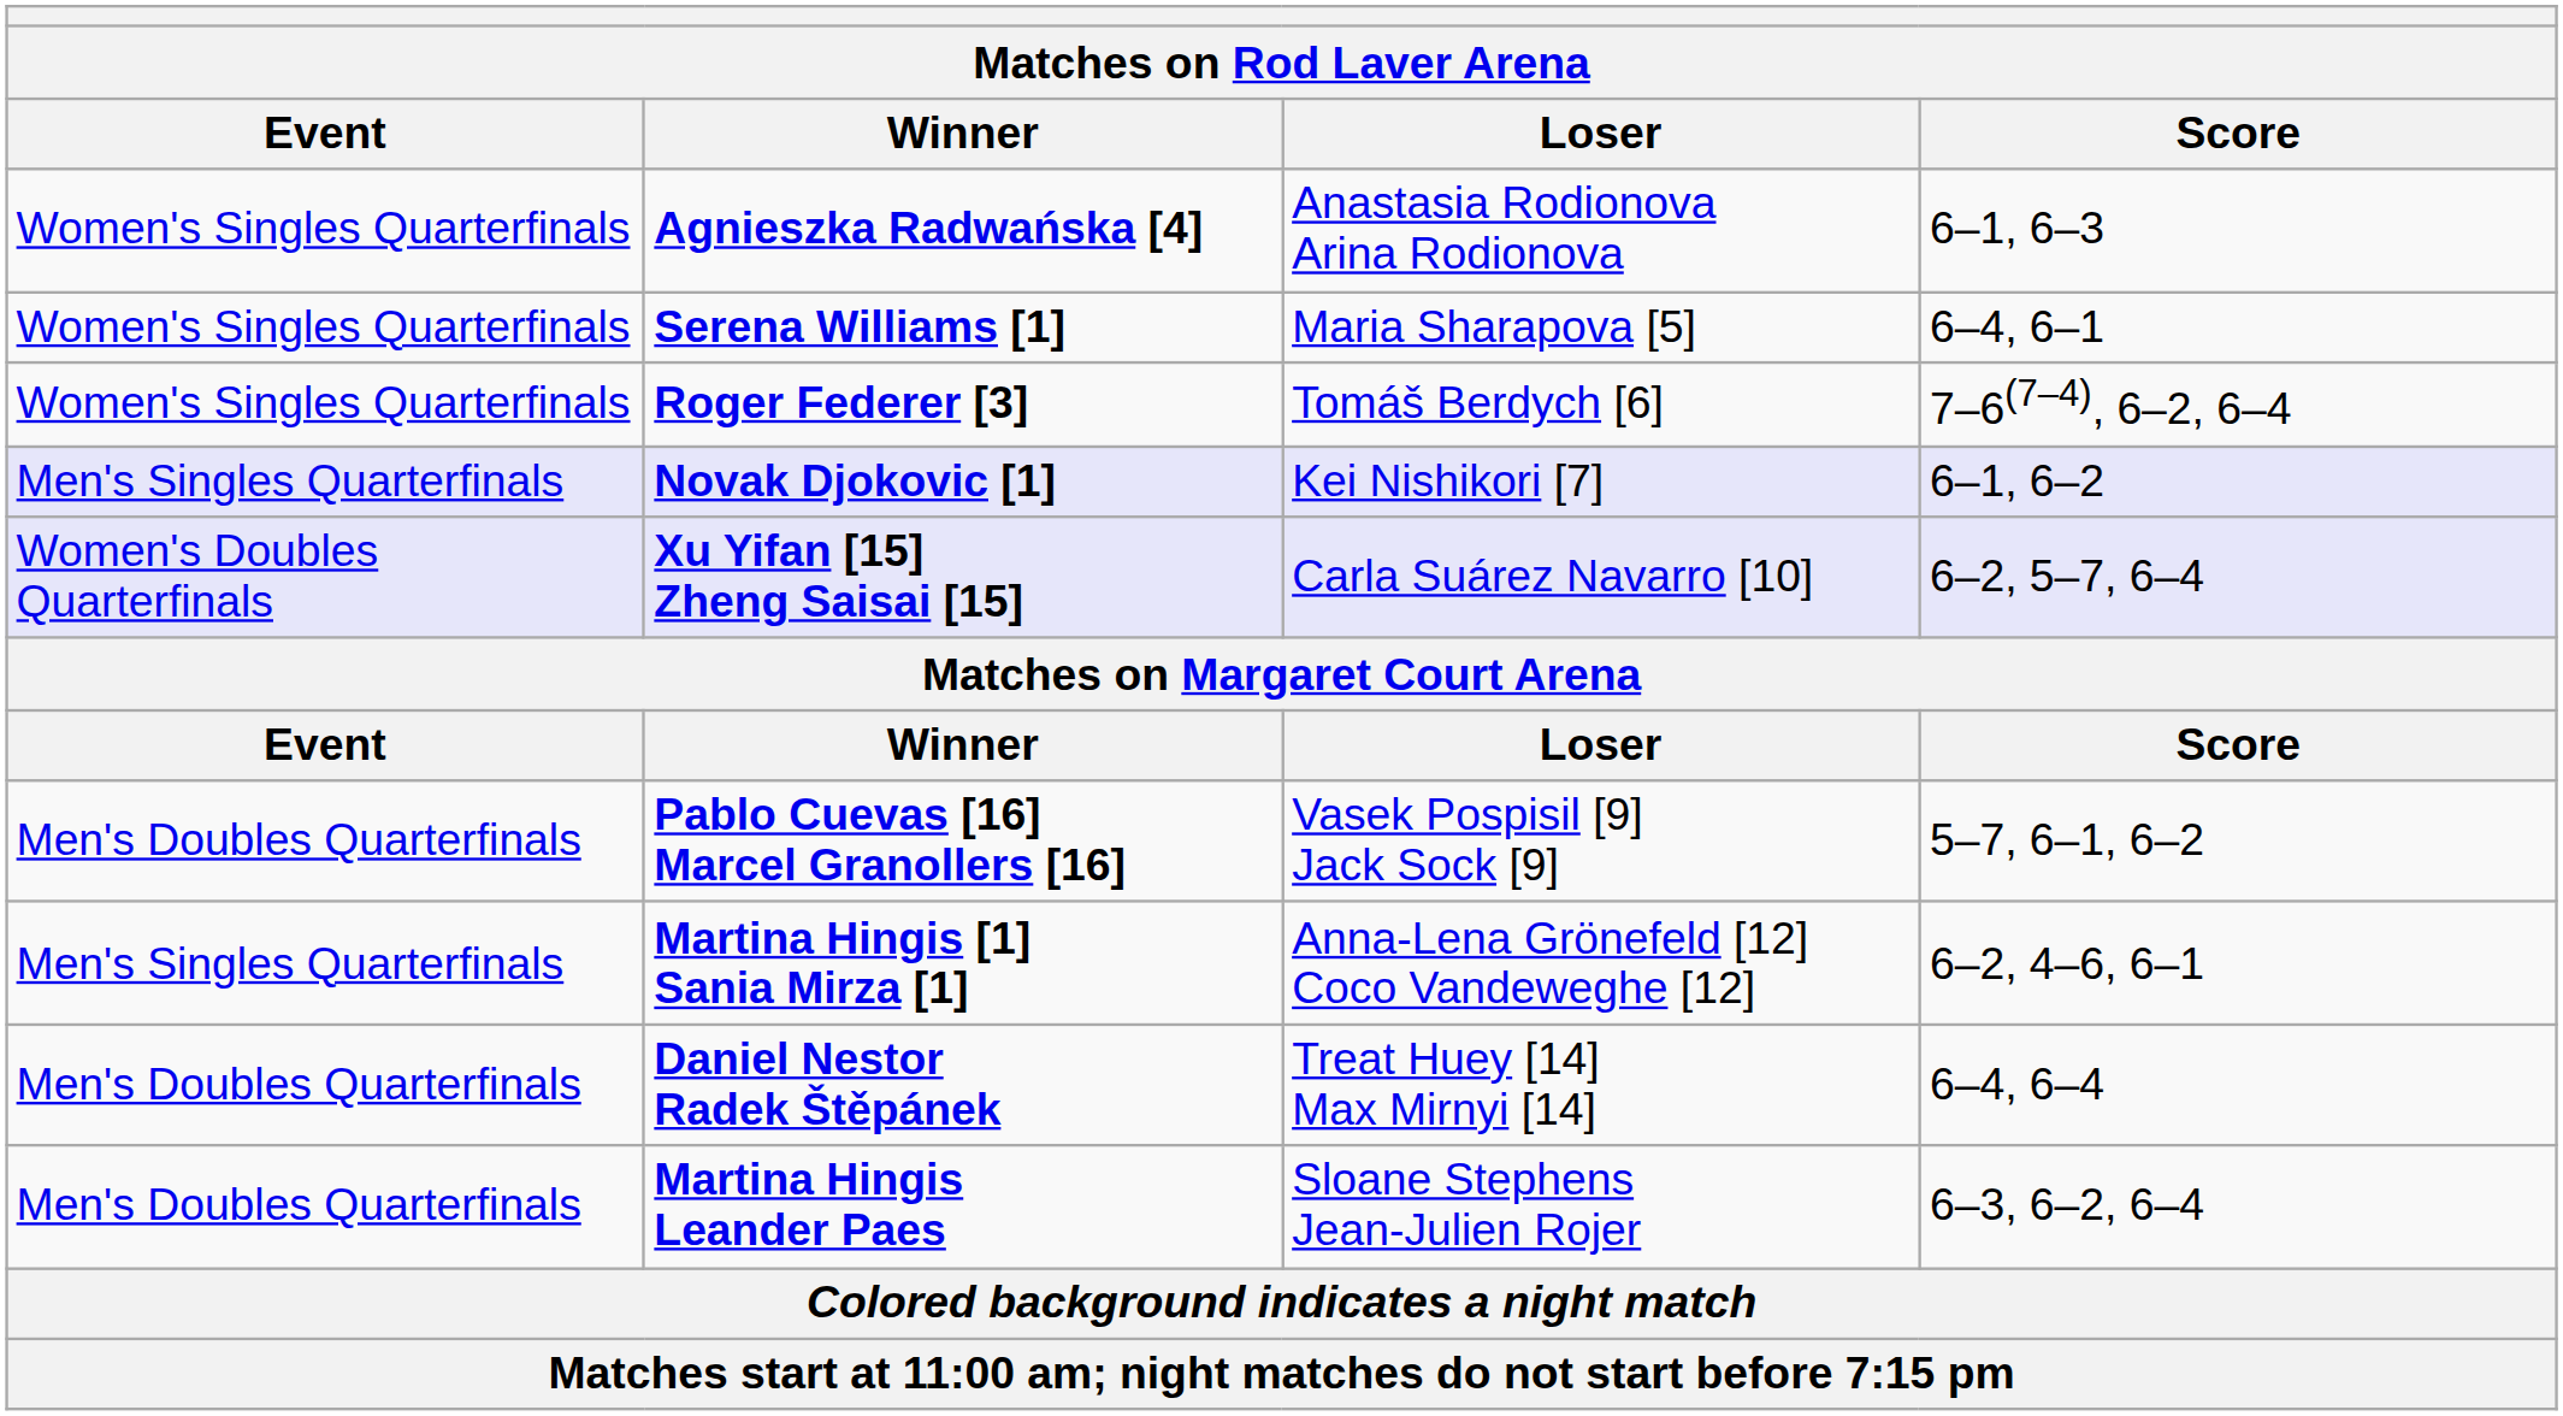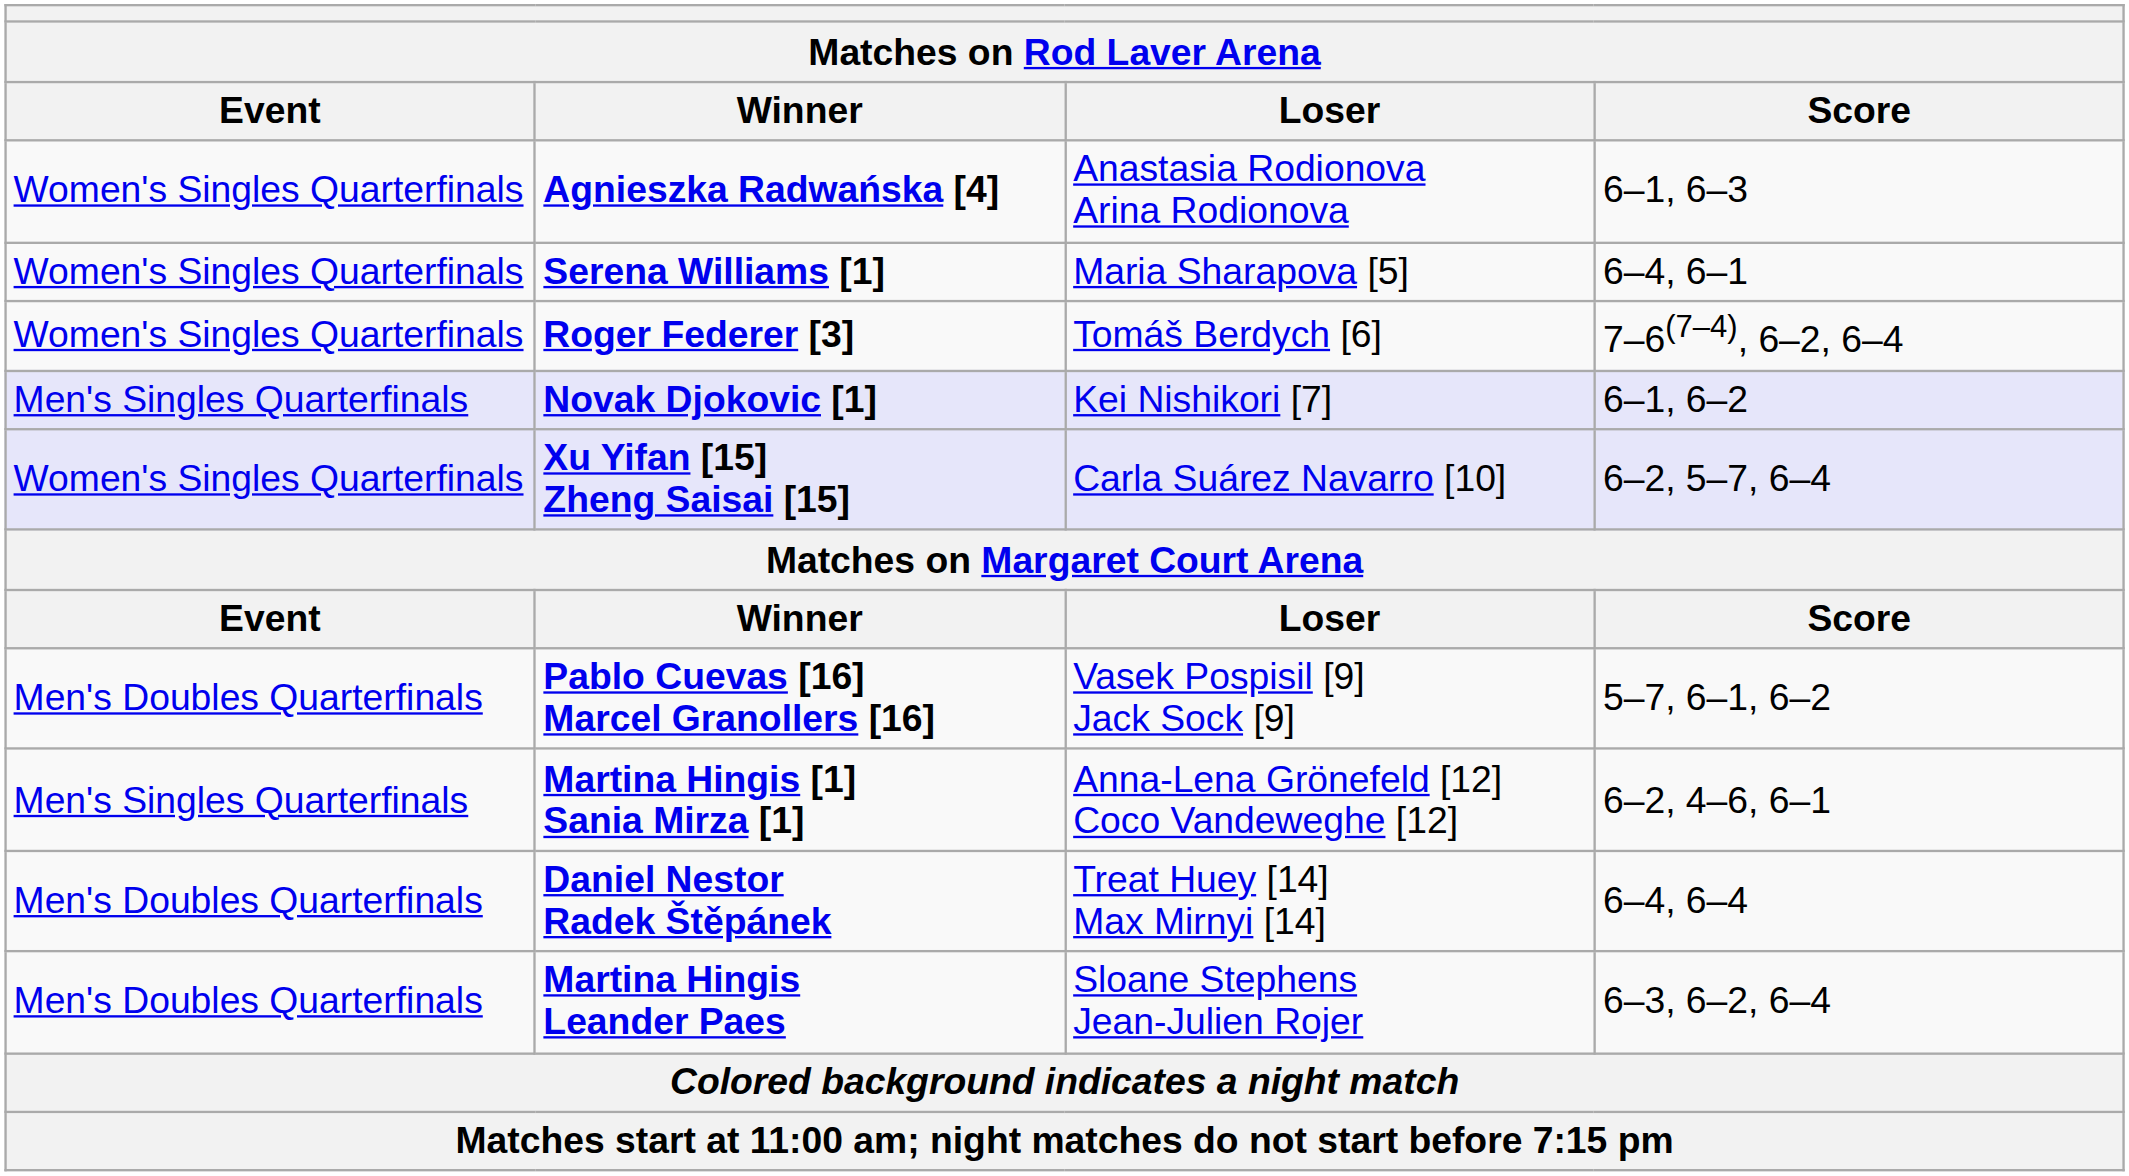 <table class="wikitable collapsible uncollapsed" style="margin:1em auto;">
 <tr>
 <th colspan=4></th>
 </tr>
 <tr>
 <th colspan=4><strong>Matches on <a href='#'>Rod Laver Arena</a></strong></th>
 </tr>
 <tr>
 <th style="width:220px;">Event</th>
 <th style="width:220px;">Winner</th>
 <th style="width:220px;">Loser</th>
 <th style="width:220px;">Score</th>
 </tr>
 <tr>
 <td><a href='#'>Women's Singles Quarterfinals</a></td>
 <td><strong> <a href='#'>Agnieszka Radwańska</a> [4]</strong></td>
 <td> <a href='#'>Anastasia Rodionova</a><br> <a href='#'>Arina Rodionova</a></td>
 <td>6–1, 6–3</td>
 </tr>
 <tr>
 <td><a href='#'>Women's Singles Quarterfinals</a></td>
 <td><strong> <a href='#'>Serena Williams</a> [1]</strong></td>
 <td> <a href='#'>Maria Sharapova</a> [5]</td>
 <td>6–4, 6–1</td>
 </tr>
 <tr>
 <td><a href='#'>Women's Singles Quarterfinals</a></td>
 <td><strong> <a href='#'>Roger Federer</a> [3]</strong></td>
 <td> <a href='#'>Tomáš Berdych</a> [6]</td>
 <td>7–6<sup>(7–4)</sup>, 6–2, 6–4</td>
 </tr>
 <tr bgcolor=lavender>
 <td><a href='#'>Men's Singles Quarterfinals</a></td>
 <td><strong> <a href='#'>Novak Djokovic</a> [1]</strong></td>
 <td> <a href='#'>Kei Nishikori</a> [7]</td>
 <td>6–1, 6–2</td>
 </tr>
 <tr bgcolor=lavender>
-<td><a href='#'>Women's Doubles Quarterfinals</a></td>
+<td><a href='#'>Women's Singles Quarterfinals</a></td>
 <td><strong> <a href='#'>Xu Yifan</a> [15]<br> <a href='#'>Zheng Saisai</a> [15]</strong></td>
 <td> <a href='#'>Carla Suárez Navarro</a> [10]</td>
 <td>6–2, 5–7, 6–4</td>
 </tr>
 <tr>
 <th colspan=4><strong>Matches on <a href='#'>Margaret Court Arena</a></strong></th>
 </tr>
 <tr>
 <th style="width:220px;">Event</th>
 <th style="width:220px;">Winner</th>
 <th style="width:220px;">Loser</th>
 <th style="width:220px;">Score</th>
 </tr>
 <tr>
 <td><a href='#'>Men's Doubles Quarterfinals</a></td>
 <td><strong> <a href='#'>Pablo Cuevas</a> [16]<br> <a href='#'>Marcel Granollers</a> [16]</strong></td>
 <td> <a href='#'>Vasek Pospisil</a> [9]<br> <a href='#'>Jack Sock</a> [9]</td>
 <td>5–7, 6–1, 6–2</td>
 </tr>
 <tr>
 <td><a href='#'>Men's Singles Quarterfinals</a></td>
 <td><strong> <a href='#'>Martina Hingis</a> [1]<br> <a href='#'>Sania Mirza</a> [1]</strong></td>
 <td> <a href='#'>Anna-Lena Grönefeld</a> [12]<br> <a href='#'>Coco Vandeweghe</a> [12]</td>
 <td>6–2, 4–6, 6–1</td>
 </tr>
 <tr>
 <td><a href='#'>Men's Doubles Quarterfinals</a></td>
 <td><strong> <a href='#'>Daniel Nestor</a> <br>  <a href='#'>Radek Štěpánek</a></strong></td>
 <td> <a href='#'>Treat Huey</a> [14] <br>  <a href='#'>Max Mirnyi</a> [14]</td>
 <td>6–4, 6–4</td>
 </tr>
 <tr>
 <td><a href='#'>Men's Doubles Quarterfinals</a></td>
 <td><strong> <a href='#'>Martina Hingis</a><br> <a href='#'>Leander Paes</a></strong></td>
 <td> <a href='#'>Sloane Stephens</a><br> <a href='#'>Jean-Julien Rojer</a></td>
 <td>6–3, 6–2, 6–4</td>
 </tr>
 <tr>
 <th colspan=4><em>Colored background indicates a night match</em></th>
 </tr>
 <tr>
 <th colspan=4>Matches start at 11:00 am; night matches do not start before 7:15 pm</th>
 </tr>
 </table>
